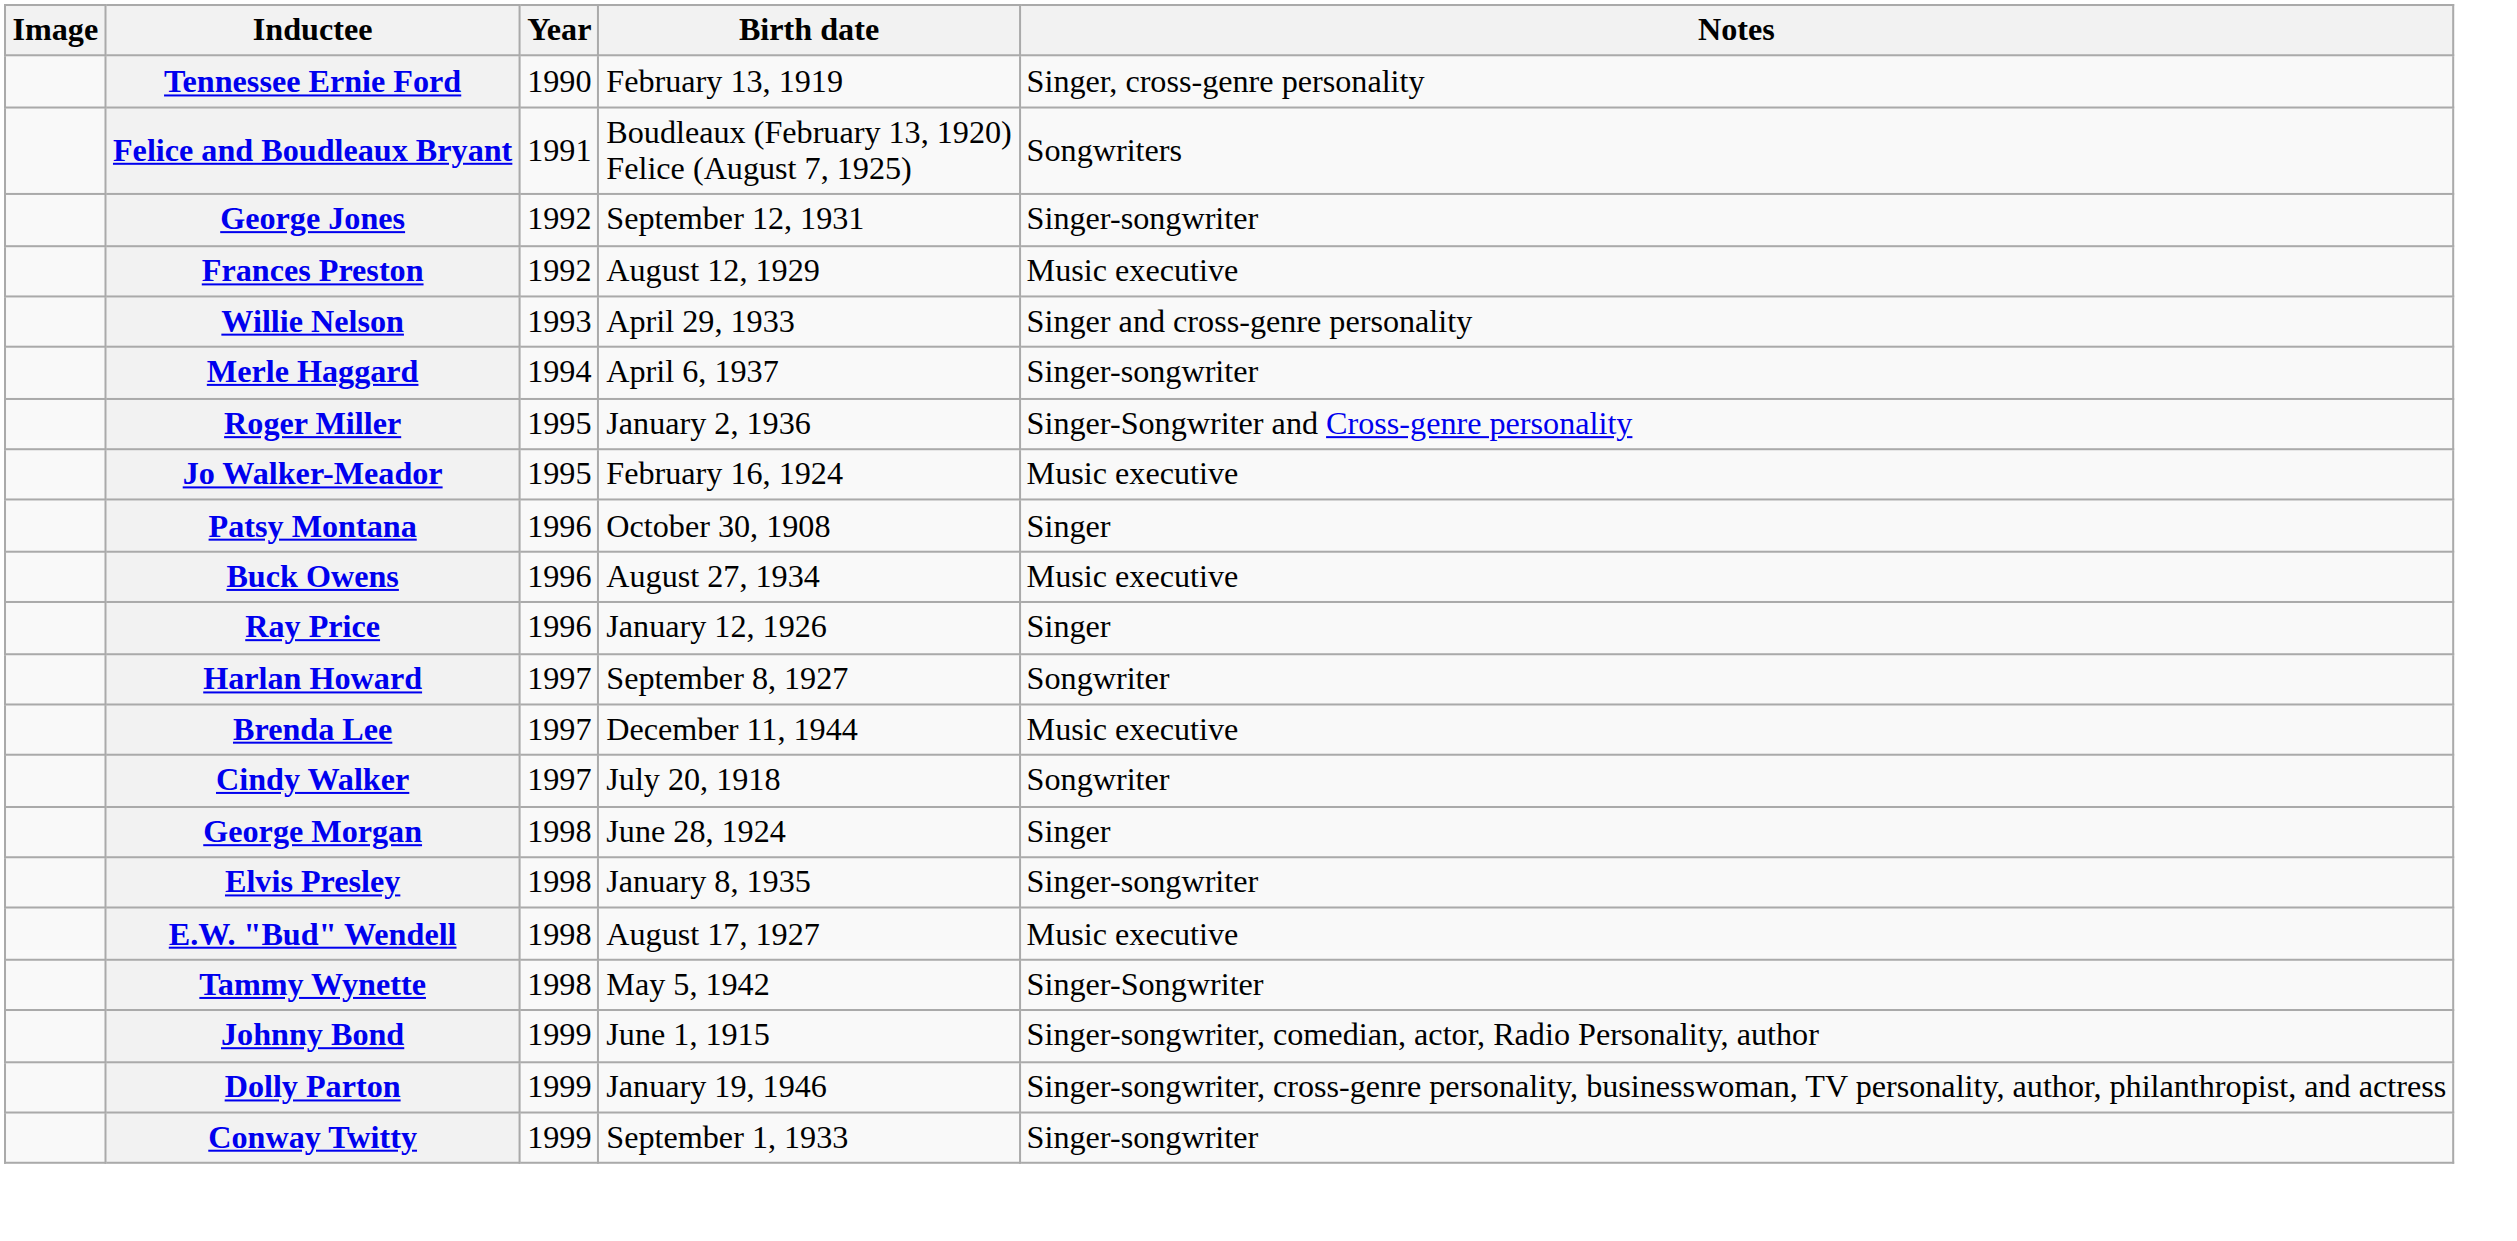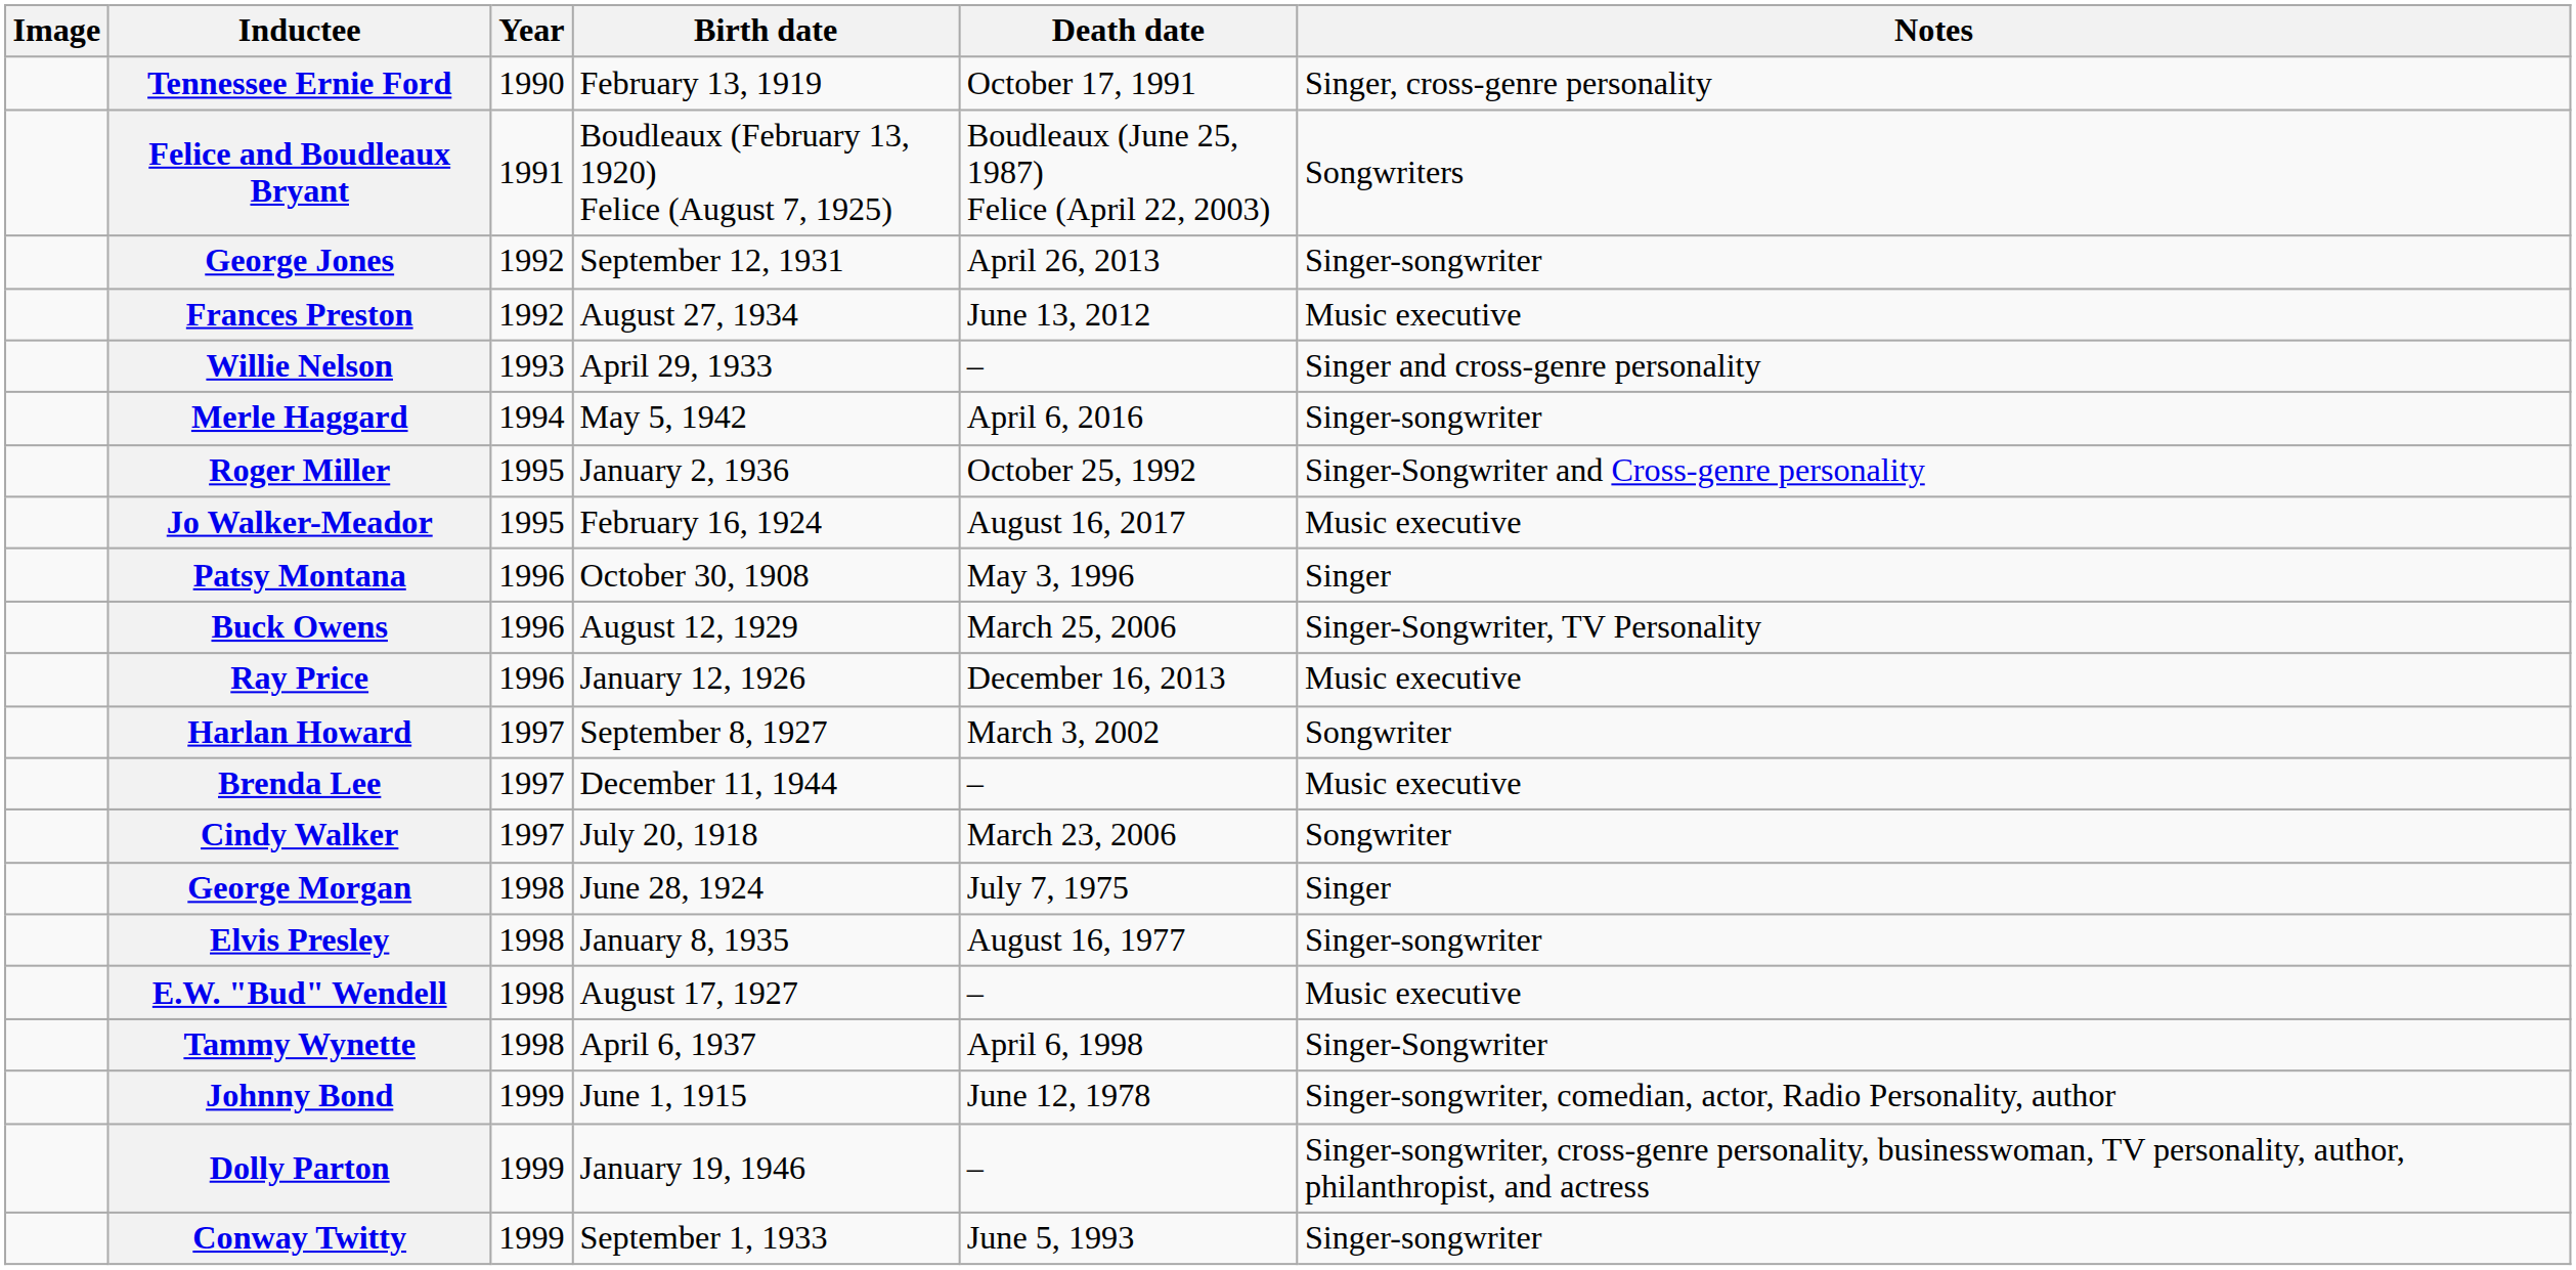 <table class="wikitable">
 <tr>
 <th>Image</th>
 <th>Inductee</th>
 <th>Year</th>
 <th>Birth date</th>
+<th>Death date</th>
 <th>Notes</th>
 </tr>
 <tr>
 <td></td>
 <th><a href='#'>Tennessee Ernie Ford</a></th>
 <td>1990</td>
 <td>February 13, 1919</td>
+<td>October 17, 1991</td>
 <td>Singer, cross-genre personality</td>
 </tr>
 <tr>
 <td></td>
 <th><a href='#'>Felice and Boudleaux Bryant</a></th>
 <td>1991</td>
 <td>Boudleaux (February 13, 1920)<br>Felice (August 7, 1925)</td>
+<td>Boudleaux (June 25, 1987)<br>Felice (April 22, 2003)</td>
 <td>Songwriters</td>
 </tr>
 <tr>
 <td></td>
 <th><a href='#'>George Jones</a></th>
 <td>1992</td>
 <td>September 12, 1931</td>
+<td>April 26, 2013</td>
 <td>Singer-songwriter</td>
 </tr>
 <tr>
 <td></td>
 <th><a href='#'>Frances Preston</a></th>
 <td>1992</td>
-<td>August 12, 1929</td>
+<td>August 27, 1934</td>
+<td>June 13, 2012</td>
 <td>Music executive</td>
 </tr>
 <tr>
 <td></td>
 <th><a href='#'>Willie Nelson</a></th>
 <td>1993</td>
 <td>April 29, 1933</td>
+<td>–</td>
 <td>Singer and cross-genre personality</td>
 </tr>
 <tr>
 <td></td>
 <th><a href='#'>Merle Haggard</a></th>
 <td>1994</td>
-<td>April 6, 1937</td>
+<td>May 5, 1942</td>
+<td>April 6, 2016</td>
 <td>Singer-songwriter</td>
 </tr>
 <tr>
 <td></td>
 <th><a href='#'>Roger Miller</a></th>
 <td>1995</td>
 <td>January 2, 1936</td>
+<td>October 25, 1992</td>
 <td>Singer-Songwriter and <a href='#'>Cross-genre personality</a></td>
 </tr>
 <tr>
 <td></td>
 <th><a href='#'>Jo Walker-Meador</a></th>
 <td>1995</td>
 <td>February 16, 1924</td>
+<td>August 16, 2017</td>
 <td>Music executive</td>
 </tr>
 <tr>
 <td></td>
 <th><a href='#'>Patsy Montana</a></th>
 <td>1996</td>
 <td>October 30, 1908</td>
+<td>May 3, 1996</td>
 <td>Singer</td>
 </tr>
 <tr>
 <td></td>
 <th><a href='#'>Buck Owens</a></th>
 <td>1996</td>
-<td>August 27, 1934</td>
-<td>Music executive</td>
+<td>August 12, 1929</td>
+<td>March 25, 2006</td>
+<td>Singer-Songwriter, TV Personality</td>
 </tr>
 <tr>
 <td></td>
 <th><a href='#'>Ray Price</a></th>
 <td>1996</td>
 <td>January 12, 1926</td>
-<td>Singer</td>
+<td>December 16, 2013</td>
+<td>Music executive</td>
 </tr>
 <tr>
 <td></td>
 <th><a href='#'>Harlan Howard</a></th>
 <td>1997</td>
 <td>September 8, 1927</td>
+<td>March 3, 2002</td>
 <td>Songwriter</td>
 </tr>
 <tr>
 <td></td>
 <th><a href='#'>Brenda Lee</a></th>
 <td>1997</td>
 <td>December 11, 1944</td>
+<td>–</td>
 <td>Music executive</td>
 </tr>
 <tr>
 <td></td>
 <th><a href='#'>Cindy Walker</a></th>
 <td>1997</td>
 <td>July 20, 1918</td>
+<td>March 23, 2006</td>
 <td>Songwriter</td>
 </tr>
 <tr>
 <td></td>
 <th><a href='#'>George Morgan</a></th>
 <td>1998</td>
 <td>June 28, 1924</td>
+<td>July 7, 1975</td>
 <td>Singer</td>
 </tr>
 <tr>
 <td></td>
 <th><a href='#'>Elvis Presley</a></th>
 <td>1998</td>
 <td>January 8, 1935</td>
+<td>August 16, 1977</td>
 <td>Singer-songwriter</td>
 </tr>
 <tr>
 <td></td>
 <th><a href='#'>E.W. "Bud" Wendell</a></th>
 <td>1998</td>
 <td>August 17, 1927</td>
+<td>–</td>
 <td>Music executive</td>
 </tr>
 <tr>
 <td></td>
 <th><a href='#'>Tammy Wynette</a></th>
 <td>1998</td>
-<td>May 5, 1942</td>
+<td>April 6, 1937</td>
+<td>April 6, 1998</td>
 <td>Singer-Songwriter</td>
 </tr>
 <tr>
 <td></td>
 <th><a href='#'>Johnny Bond</a></th>
 <td>1999</td>
 <td>June 1, 1915</td>
+<td>June 12, 1978</td>
 <td>Singer-songwriter, comedian, actor, Radio Personality, author</td>
 </tr>
 <tr>
 <td></td>
 <th><a href='#'>Dolly Parton</a></th>
 <td>1999</td>
 <td>January 19, 1946</td>
+<td>–</td>
 <td>Singer-songwriter, cross-genre personality, businesswoman, TV personality, author, philanthropist, and actress</td>
 </tr>
 <tr>
 <td></td>
 <th><a href='#'>Conway Twitty</a></th>
 <td>1999</td>
 <td>September 1, 1933</td>
+<td>June 5, 1993</td>
 <td>Singer-songwriter</td>
 </tr>
 </table>
